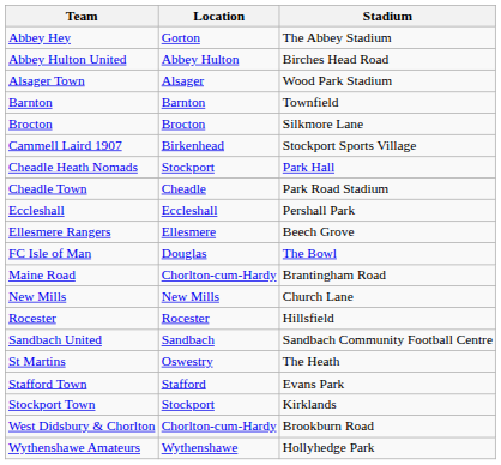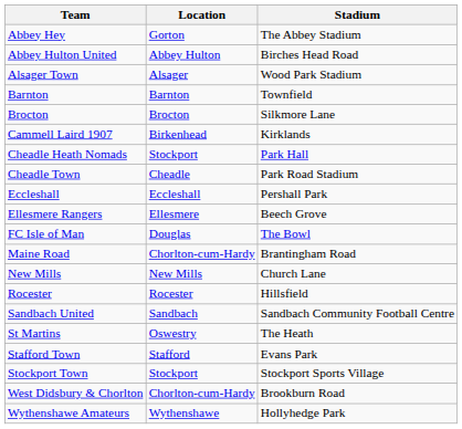 <table class="wikitable">
 <tr>
 <th>Team</th>
 <th>Location</th>
 <th>Stadium</th>
 </tr>
 <tr>
 <td><a href='#'>Abbey Hey</a></td>
 <td><a href='#'>Gorton</a></td>
 <td>The Abbey Stadium</td>
 </tr>
 <tr>
 <td><a href='#'>Abbey Hulton United</a></td>
 <td><a href='#'>Abbey Hulton</a></td>
 <td>Birches Head Road</td>
 </tr>
 <tr>
 <td><a href='#'>Alsager Town</a></td>
 <td><a href='#'>Alsager</a></td>
 <td>Wood Park Stadium</td>
 </tr>
 <tr>
 <td><a href='#'>Barnton</a></td>
 <td><a href='#'>Barnton</a></td>
 <td>Townfield</td>
 </tr>
 <tr>
 <td><a href='#'>Brocton</a></td>
 <td><a href='#'>Brocton</a></td>
 <td>Silkmore Lane</td>
 </tr>
 <tr>
 <td><a href='#'>Cammell Laird 1907</a></td>
 <td><a href='#'>Birkenhead</a></td>
-<td>Stockport Sports Village</td>
+<td>Kirklands</td>
 </tr>
 <tr>
 <td><a href='#'>Cheadle Heath Nomads</a></td>
 <td><a href='#'>Stockport</a></td>
 <td><a href='#'>Park Hall</a></td>
 </tr>
 <tr>
 <td><a href='#'>Cheadle Town</a></td>
 <td><a href='#'>Cheadle</a></td>
 <td>Park Road Stadium</td>
 </tr>
 <tr>
 <td><a href='#'>Eccleshall</a></td>
 <td><a href='#'>Eccleshall</a></td>
 <td>Pershall Park</td>
 </tr>
 <tr>
 <td><a href='#'>Ellesmere Rangers</a></td>
 <td><a href='#'>Ellesmere</a></td>
 <td>Beech Grove</td>
 </tr>
 <tr>
 <td><a href='#'>FC Isle of Man</a></td>
 <td> <a href='#'>Douglas</a></td>
 <td><a href='#'>The Bowl</a></td>
 </tr>
 <tr>
 <td><a href='#'>Maine Road</a></td>
 <td><a href='#'>Chorlton-cum-Hardy</a></td>
 <td>Brantingham Road</td>
 </tr>
 <tr>
 <td><a href='#'>New Mills</a></td>
 <td><a href='#'>New Mills</a></td>
 <td>Church Lane</td>
 </tr>
 <tr>
 <td><a href='#'>Rocester</a></td>
 <td><a href='#'>Rocester</a></td>
 <td>Hillsfield</td>
 </tr>
 <tr>
 <td><a href='#'>Sandbach United</a></td>
 <td><a href='#'>Sandbach</a></td>
 <td>Sandbach Community Football Centre</td>
 </tr>
 <tr>
 <td><a href='#'>St Martins</a></td>
 <td><a href='#'>Oswestry</a></td>
 <td>The Heath</td>
 </tr>
 <tr>
 <td><a href='#'>Stafford Town</a></td>
 <td><a href='#'>Stafford</a></td>
 <td>Evans Park</td>
 </tr>
 <tr>
 <td><a href='#'>Stockport Town</a></td>
 <td><a href='#'>Stockport</a></td>
-<td>Kirklands</td>
+<td>Stockport Sports Village</td>
 </tr>
 <tr>
 <td><a href='#'>West Didsbury & Chorlton</a></td>
 <td><a href='#'>Chorlton-cum-Hardy</a></td>
 <td>Brookburn Road</td>
 </tr>
 <tr>
 <td><a href='#'>Wythenshawe Amateurs</a></td>
 <td><a href='#'>Wythenshawe</a></td>
 <td>Hollyhedge Park</td>
 </tr>
 </table>
